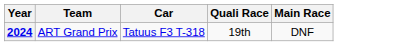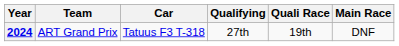 <table class="wikitable" style="text-align:center; font-size:90%">
 <tr>
 <th>Year</th>
 <th>Team</th>
 <th>Car</th>
+<th>Qualifying</th>
 <th>Quali Race</th>
 <th>Main Race</th>
 </tr>
 <tr>
 <th><a href='#'>2024</a></th>
 <td align="left"> <a href='#'>ART Grand Prix</a></td>
 <td align="left"><a href='#'>Tatuus F3 T-318</a></td>
+<td>27th</td>
 <td>19th</td>
 <td style="background:#;">DNF</td>
 </tr>
 </table>
